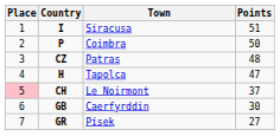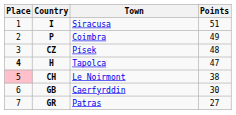 <table class="wikitable" style="text-align;">
 <tr>
 <th width="25">Place</th>
 <th width="25">Country</th>
 <th width="200">Town</th>
 <th width="25">Points</th>
 </tr>
 <tr>
 <td align="center">1</td>
 <td align="center"><strong>I</strong></td>
 <td align="left"><a href='#'>Siracusa</a></td>
 <td align="center">51</td>
 </tr>
 <tr>
 <td align="center">2</td>
 <td align="center"><strong>P</strong></td>
 <td align="left"><a href='#'>Coimbra</a></td>
-<td align="center">50</td>
+<td align="center">49</td>
 </tr>
 <tr>
 <td align="center">3</td>
 <td align="center"><strong>CZ</strong></td>
-<td align="left"><a href='#'>Patras</a></td>
+<td align="left"><a href='#'>Písek</a></td>
 <td align="center">48</td>
 </tr>
 <tr>
-<td align="center">4</td>
+<td align="center"><strong>4</strong></td>
 <td align="center"><strong>H</strong></td>
 <td align="left"><a href='#'>Tapolca</a></td>
 <td align="center">47</td>
 </tr>
 <tr>
 <td align="center" style="background: pink;">5</td>
 <td align="center"><strong>CH</strong></td>
 <td align="left"><a href='#'>Le Noirmont</a></td>
-<td align="center">37</td>
+<td align="center">38</td>
 </tr>
 <tr>
 <td align="center">6</td>
 <td align="center"><strong>GB</strong></td>
 <td align="left"><a href='#'>Caerfyrddin</a></td>
 <td align="center">30</td>
 </tr>
 <tr>
 <td align="center">7</td>
 <td align="center"><strong>GR</strong></td>
-<td align="left"><a href='#'>Písek</a></td>
+<td align="left"><a href='#'>Patras</a></td>
 <td align="center">27</td>
 </tr>
 </table>
